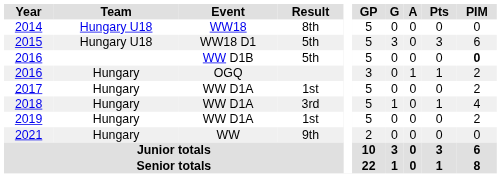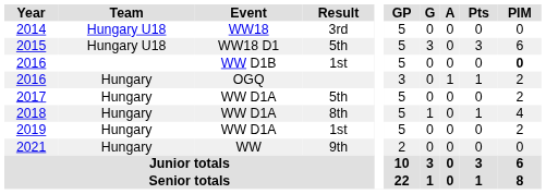 <table border="0" cellpadding="1" cellspacing="0" style="text-align:center; width:40em">
 <tr ALIGN="centre" bgcolor="#e0e0e0">
 <th>Year</th>
 <th>Team</th>
 <th>Event</th>
 <th>Result</th>
 <th rowspan="97" bgcolor="#ffffff"> </th>
 <th>GP</th>
 <th>G</th>
 <th>A</th>
 <th>Pts</th>
 <th>PIM</th>
 </tr>
 <tr>
 <td><a href='#'>2014</a></td>
 <td><a href='#'>Hungary U18</a></td>
 <td><a href='#'>WW18</a></td>
-<td>8th</td>
+<td>3rd</td>
 <td>5</td>
 <td>0</td>
 <td>0</td>
 <td>0</td>
 <td>0</td>
 </tr>
 <tr bgcolor="#f0f0f0">
 <td><a href='#'>2015</a></td>
 <td>Hungary U18</td>
 <td>WW18 D1</td>
 <td>5th</td>
 <td>5</td>
 <td>3</td>
 <td>0</td>
 <td>3</td>
 <td>6</td>
 </tr>
 <tr>
 <td><a href='#'>2016</a></td>
 <td></td>
 <td><a href='#'>WW</a> D1B</td>
-<td>5th</td>
+<td>1st</td>
 <td>5</td>
 <td>0</td>
 <td>0</td>
 <td>0</td>
 <td><strong>0</strong></td>
 </tr>
 <tr bgcolor="#f0f0f0">
 <td><a href='#'>2016</a></td>
 <td>Hungary</td>
 <td>OGQ</td>
 <td></td>
 <td>3</td>
 <td>0</td>
 <td>1</td>
 <td>1</td>
 <td>2</td>
 </tr>
 <tr>
 <td><a href='#'>2017</a></td>
 <td>Hungary</td>
 <td>WW D1A</td>
-<td>1st</td>
+<td>5th</td>
 <td>5</td>
 <td>0</td>
 <td>0</td>
 <td>0</td>
 <td>2</td>
 </tr>
 <tr bgcolor="#f0f0f0">
 <td><a href='#'>2018</a></td>
 <td>Hungary</td>
 <td>WW D1A</td>
-<td>3rd</td>
+<td>8th</td>
 <td>5</td>
 <td>1</td>
 <td>0</td>
 <td>1</td>
 <td>4</td>
 </tr>
 <tr>
 <td><a href='#'>2019</a></td>
 <td>Hungary</td>
 <td>WW D1A</td>
 <td>1st</td>
 <td>5</td>
 <td>0</td>
 <td>0</td>
 <td>0</td>
 <td>2</td>
 </tr>
 <tr bgcolor="#f0f0f0">
 <td><a href='#'>2021</a></td>
 <td>Hungary</td>
 <td>WW</td>
 <td>9th</td>
 <td>2</td>
 <td>0</td>
 <td>0</td>
 <td>0</td>
 <td>0</td>
 </tr>
 <tr align="centre" bgcolor="#e0e0e0">
 <th colspan="4">Junior totals</th>
 <th>10</th>
 <th>3</th>
 <th>0</th>
 <th>3</th>
 <th>6</th>
 </tr>
 <tr align="centre" bgcolor="#e0e0e0">
 <th colspan="4">Senior totals</th>
 <th>22</th>
 <th>1</th>
 <th>0</th>
 <th>1</th>
 <th>8</th>
 </tr>
 </table>
